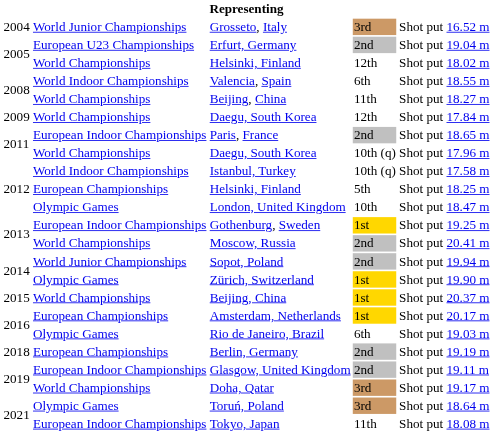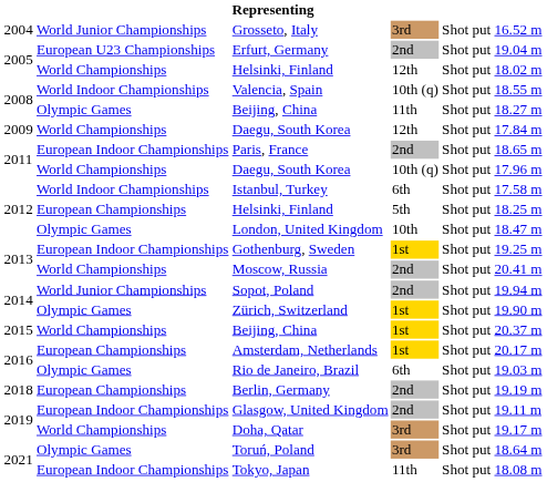 <table>
 <tr>
 <th colspan="6">Representing </th>
 </tr>
 <tr>
 <td>2004</td>
 <td><a href='#'>World Junior Championships</a></td>
 <td><a href='#'>Grosseto</a>, <a href='#'>Italy</a></td>
 <td bgcolor="cc9966">3rd</td>
 <td>Shot put</td>
 <td><a href='#'>16.52 m</a></td>
 </tr>
 <tr>
 <td rowspan=2>2005</td>
 <td><a href='#'>European U23 Championships</a></td>
 <td><a href='#'>Erfurt, Germany</a></td>
 <td bgcolor=silver>2nd</td>
 <td>Shot put</td>
 <td><a href='#'>19.04 m</a></td>
 </tr>
 <tr>
 <td><a href='#'>World Championships</a></td>
 <td><a href='#'>Helsinki, Finland</a></td>
 <td>12th</td>
 <td>Shot put</td>
 <td><a href='#'>18.02 m</a></td>
 </tr>
 <tr>
 <td rowspan=2>2008</td>
 <td><a href='#'>World Indoor Championships</a></td>
 <td><a href='#'>Valencia</a>, <a href='#'>Spain</a></td>
-<td>6th</td>
+<td>10th (q)</td>
 <td>Shot put</td>
 <td><a href='#'>18.55 m</a></td>
 </tr>
 <tr>
-<td><a href='#'>World Championships</a></td>
+<td><a href='#'>Olympic Games</a></td>
 <td><a href='#'>Beijing</a>, <a href='#'>China</a></td>
 <td>11th</td>
 <td>Shot put</td>
 <td><a href='#'>18.27 m</a></td>
 </tr>
 <tr>
 <td>2009</td>
 <td><a href='#'>World Championships</a></td>
 <td><a href='#'>Daegu, South Korea</a></td>
 <td>12th</td>
 <td>Shot put</td>
 <td><a href='#'>17.84 m</a></td>
 </tr>
 <tr>
 <td rowspan=2>2011</td>
 <td><a href='#'>European Indoor Championships</a></td>
 <td><a href='#'>Paris</a>, <a href='#'>France</a></td>
 <td bgcolor="silver">2nd</td>
 <td>Shot put</td>
 <td><a href='#'>18.65 m</a></td>
 </tr>
 <tr>
 <td><a href='#'>World Championships</a></td>
 <td><a href='#'>Daegu, South Korea</a></td>
 <td>10th (q)</td>
 <td>Shot put</td>
 <td><a href='#'>17.96 m</a></td>
 </tr>
 <tr>
 <td rowspan=3>2012</td>
 <td><a href='#'>World Indoor Championships</a></td>
 <td><a href='#'>Istanbul, Turkey</a></td>
-<td>10th (q)</td>
+<td>6th</td>
 <td>Shot put</td>
 <td><a href='#'>17.58 m</a></td>
 </tr>
 <tr>
 <td><a href='#'>European Championships</a></td>
 <td><a href='#'>Helsinki, Finland</a></td>
 <td>5th</td>
 <td>Shot put</td>
 <td><a href='#'>18.25 m</a></td>
 </tr>
 <tr>
 <td><a href='#'>Olympic Games</a></td>
 <td><a href='#'>London, United Kingdom</a></td>
 <td>10th</td>
 <td>Shot put</td>
 <td><a href='#'>18.47 m</a></td>
 </tr>
 <tr>
 <td rowspan=2>2013</td>
 <td><a href='#'>European Indoor Championships</a></td>
 <td><a href='#'>Gothenburg</a>, <a href='#'>Sweden</a></td>
 <td bgcolor="gold">1st</td>
 <td>Shot put</td>
 <td><a href='#'>19.25 m</a></td>
 </tr>
 <tr>
 <td><a href='#'>World Championships</a></td>
 <td><a href='#'>Moscow, Russia</a></td>
 <td bgcolor="silver">2nd</td>
 <td>Shot put</td>
 <td><a href='#'>20.41 m</a></td>
 </tr>
 <tr>
 <td rowspan=2>2014</td>
 <td><a href='#'>World Junior Championships</a></td>
 <td><a href='#'>Sopot, Poland</a></td>
 <td bgcolor=silver>2nd</td>
 <td>Shot put</td>
 <td><a href='#'>19.94 m</a></td>
 </tr>
 <tr>
 <td><a href='#'>Olympic Games</a></td>
 <td><a href='#'>Zürich, Switzerland</a></td>
 <td bgcolor=gold>1st</td>
 <td>Shot put</td>
 <td><a href='#'>19.90 m</a></td>
 </tr>
 <tr>
 <td>2015</td>
 <td><a href='#'>World Championships</a></td>
 <td><a href='#'>Beijing, China</a></td>
 <td bgcolor="gold">1st</td>
 <td>Shot put</td>
 <td><a href='#'>20.37 m</a></td>
 </tr>
 <tr>
 <td rowspan=2>2016</td>
 <td><a href='#'>European Championships</a></td>
 <td><a href='#'>Amsterdam, Netherlands</a></td>
 <td bgcolor=gold>1st</td>
 <td>Shot put</td>
 <td><a href='#'>20.17 m</a></td>
 </tr>
 <tr>
 <td><a href='#'>Olympic Games</a></td>
 <td><a href='#'>Rio de Janeiro, Brazil</a></td>
 <td>6th</td>
 <td>Shot put</td>
 <td><a href='#'>19.03 m</a></td>
 </tr>
 <tr>
 <td>2018</td>
 <td><a href='#'>European Championships</a></td>
 <td><a href='#'>Berlin, Germany</a></td>
 <td bgcolor=silver>2nd</td>
 <td>Shot put</td>
 <td><a href='#'>19.19 m</a></td>
 </tr>
 <tr>
 <td rowspan=2>2019</td>
 <td><a href='#'>European Indoor Championships</a></td>
 <td><a href='#'>Glasgow, United Kingdom</a></td>
 <td bgcolor=silver>2nd</td>
 <td>Shot put</td>
 <td><a href='#'>19.11 m</a></td>
 </tr>
 <tr>
 <td><a href='#'>World Championships</a></td>
 <td><a href='#'>Doha, Qatar</a></td>
 <td bgcolor=cc9966>3rd</td>
 <td>Shot put</td>
 <td><a href='#'>19.17 m</a></td>
 </tr>
 <tr>
 <td rowspan=2>2021</td>
 <td><a href='#'>Olympic Games</a></td>
 <td><a href='#'>Toruń, Poland</a></td>
 <td bgcolor=cc9966>3rd</td>
 <td>Shot put</td>
 <td><a href='#'>18.64 m</a></td>
 </tr>
 <tr>
 <td><a href='#'>European Indoor Championships</a></td>
 <td><a href='#'>Tokyo, Japan</a></td>
 <td>11th</td>
 <td>Shot put</td>
 <td><a href='#'>18.08 m</a></td>
 </tr>
 </table>
